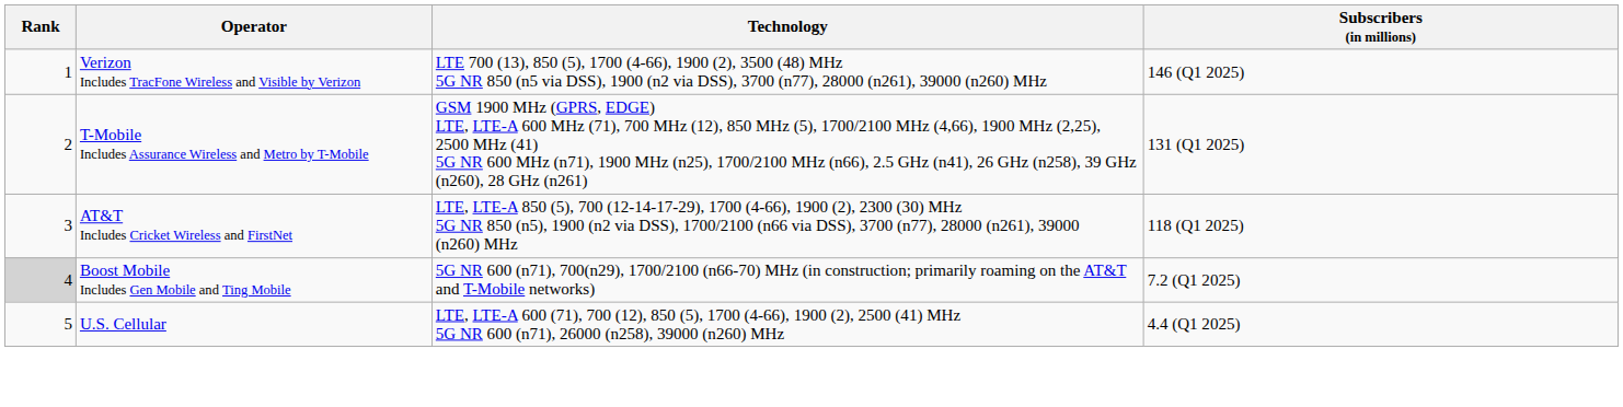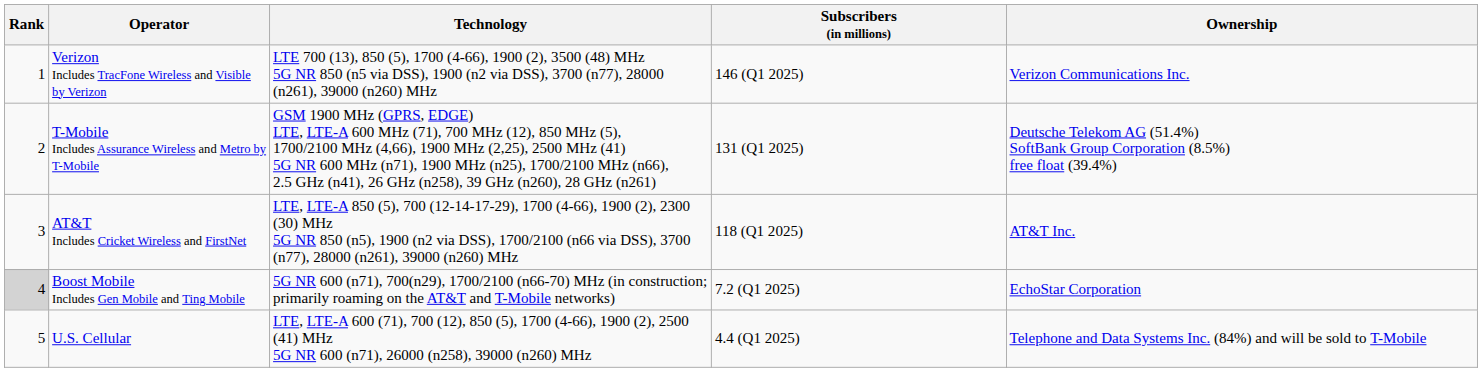 <table class="wikitable">
 <tr>
 <th style="width:3%;">Rank</th>
 <th style="width:15%;">Operator</th>
 <th style="width:30%;">Technology</th>
 <th style="width:20%;">Subscribers<br><small>(in millions)</small></th>
+<th style="width:32%;">Ownership</th>
 </tr>
 <tr>
 <td align="right">1</td>
 <td><a href='#'>Verizon</a> <br><small>Includes <a href='#'>TracFone Wireless</a> and <a href='#'>Visible by Verizon</a></small></td>
 <td><a href='#'>LTE</a> 700 (13), 850 (5), 1700 (4-66), 1900 (2), 3500 (48) MHz<br><a href='#'>5G NR</a> 850 (n5 via DSS), 1900 (n2 via DSS), 3700 (n77), 28000 (n261), 39000 (n260) MHz</td>
 <td>146 (Q1 2025)</td>
+<td><a href='#'>Verizon Communications Inc.</a></td>
 </tr>
 <tr>
 <td align="right">2</td>
 <td><a href='#'>T-Mobile</a><br><small>Includes <a href='#'>Assurance Wireless</a> and <a href='#'>Metro by T-Mobile</a></small></td>
 <td><a href='#'>GSM</a> 1900 MHz (<a href='#'>GPRS</a>, <a href='#'>EDGE</a>)<br> <a href='#'>LTE</a>, <a href='#'>LTE-A</a> 600 MHz (71), 700 MHz (12), 850 MHz (5), 1700/2100 MHz (4,66), 1900 MHz (2,25), 2500 MHz (41)<br> <a href='#'>5G NR</a> 600 MHz (n71), 1900 MHz (n25), 1700/2100 MHz (n66), 2.5 GHz (n41), 26 GHz (n258), 39 GHz (n260), 28 GHz (n261)<br></td>
 <td>131 (Q1 2025)</td>
+<td><a href='#'>Deutsche Telekom AG</a> (51.4%)<br><a href='#'>SoftBank Group Corporation</a> (8.5%)<br><a href='#'>free float</a> (39.4%)</td>
 </tr>
 <tr>
 <td align="right">3</td>
 <td><a href='#'>AT&T</a><br><small>Includes <a href='#'>Cricket Wireless</a> and <a href='#'>FirstNet</a></small></td>
 <td><a href='#'>LTE</a>, <a href='#'>LTE-A</a> 850 (5), 700 (12-14-17-29), 1700 (4-66), 1900 (2), 2300 (30) MHz<br> <a href='#'>5G NR</a> 850 (n5), 1900 (n2 via DSS), 1700/2100 (n66 via DSS),  3700 (n77), 28000 (n261), 39000 (n260) MHz</td>
 <td>118 (Q1 2025)</td>
+<td><a href='#'>AT&T Inc.</a></td>
 </tr>
 <tr>
 <td align=right style="background: lightgrey;">4</td>
 <td><a href='#'>Boost Mobile</a><br><small>Includes <a href='#'>Gen Mobile</a> and <a href='#'>Ting Mobile</a></small></td>
 <td><a href='#'>5G NR</a> 600 (n71), 700(n29), 1700/2100 (n66-70) MHz (in construction; primarily roaming on the <a href='#'>AT&T</a> and <a href='#'>T-Mobile</a> networks)</td>
 <td>7.2 (Q1 2025)</td>
+<td><a href='#'>EchoStar Corporation</a></td>
 </tr>
 <tr>
 <td align=right>5</td>
 <td><a href='#'>U.S. Cellular</a></td>
 <td><a href='#'>LTE</a>, <a href='#'>LTE-A</a> 600 (71), 700 (12), 850 (5), 1700 (4-66), 1900 (2), 2500 (41) MHz  <br><a href='#'>5G NR</a> 600 (n71), 26000 (n258), 39000 (n260) MHz</td>
 <td>4.4 (Q1 2025)</td>
+<td><a href='#'>Telephone and Data Systems Inc.</a> (84%) and will be sold to <a href='#'>T-Mobile</a></td>
 </tr>
 </table>
